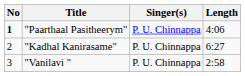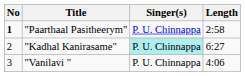 <table class="wikitable">
 <tr>
 <th>No</th>
 <th>Title</th>
 <th>Singer(s)</th>
 <th>Length</th>
 </tr>
 <tr>
 <td><strong>1</strong></td>
 <td>"Paarthaal Pasitheerym"</td>
 <td><a href='#'>P. U. Chinnappa</a></td>
-<td>4:06</td>
+<td>2:58</td>
 </tr>
 <tr>
 <td>2</td>
 <td>"Kadhal Kanirasame"</td>
-<td>P. U. Chinnappa</td>
+<td style="background: paleturquoise;">P. U. Chinnappa</td>
 <td>6:27</td>
 </tr>
 <tr>
 <td>3</td>
 <td>"Vanilavi "</td>
 <td>P. U. Chinnappa</td>
-<td>2:58</td>
+<td>4:06</td>
 </tr>
 </table>
